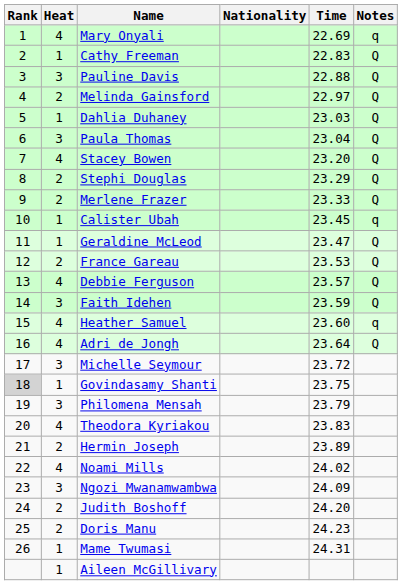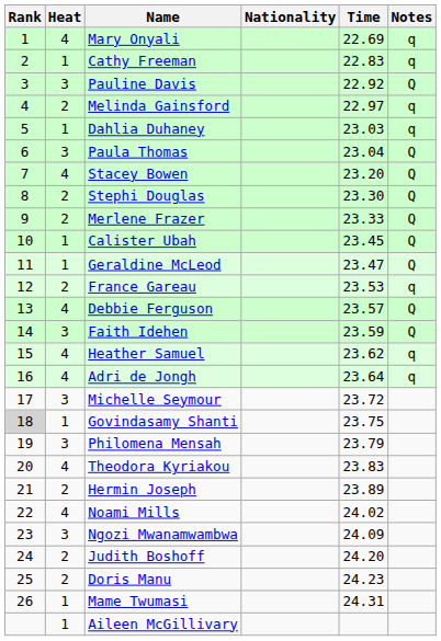 <table class="wikitable sortable" style="text-align:center">
 <tr>
 <th>Rank</th>
 <th>Heat</th>
 <th>Name</th>
 <th>Nationality</th>
 <th>Time</th>
 <th>Notes</th>
 </tr>
 <tr bgcolor=ccffcc>
 <td>1</td>
 <td>4</td>
 <td align=left><a href='#'>Mary Onyali</a></td>
 <td align=left></td>
 <td>22.69</td>
 <td>q</td>
 </tr>
 <tr bgcolor=ccffcc>
 <td>2</td>
 <td>1</td>
 <td align=left><a href='#'>Cathy Freeman</a></td>
 <td align=left></td>
 <td>22.83</td>
-<td>Q</td>
+<td>q</td>
 </tr>
 <tr bgcolor=ccffcc>
 <td>3</td>
 <td>3</td>
 <td align=left><a href='#'>Pauline Davis</a></td>
 <td align=left></td>
-<td>22.88</td>
+<td>22.92</td>
 <td>Q</td>
 </tr>
 <tr bgcolor=ccffcc>
 <td>4</td>
 <td>2</td>
 <td align=left><a href='#'>Melinda Gainsford</a></td>
 <td align=left></td>
 <td>22.97</td>
-<td>Q</td>
+<td>q</td>
 </tr>
 <tr bgcolor=ccffcc>
 <td>5</td>
 <td>1</td>
 <td align=left><a href='#'>Dahlia Duhaney</a></td>
 <td align=left></td>
 <td>23.03</td>
-<td>Q</td>
+<td>q</td>
 </tr>
 <tr bgcolor=ccffcc>
 <td>6</td>
 <td>3</td>
 <td align=left><a href='#'>Paula Thomas</a></td>
 <td align=left></td>
 <td>23.04</td>
 <td>Q</td>
 </tr>
 <tr bgcolor=ccffcc>
 <td>7</td>
 <td>4</td>
 <td align=left><a href='#'>Stacey Bowen</a></td>
 <td align=left></td>
 <td>23.20</td>
 <td>Q</td>
 </tr>
 <tr bgcolor=ccffcc>
 <td>8</td>
 <td>2</td>
 <td align=left><a href='#'>Stephi Douglas</a></td>
 <td align=left></td>
-<td>23.29</td>
+<td>23.30</td>
 <td>Q</td>
 </tr>
 <tr bgcolor=ccffcc>
 <td>9</td>
 <td>2</td>
 <td align=left><a href='#'>Merlene Frazer</a></td>
 <td align=left></td>
 <td>23.33</td>
 <td>Q</td>
 </tr>
 <tr bgcolor=ccffcc>
 <td>10</td>
 <td>1</td>
 <td align=left><a href='#'>Calister Ubah</a></td>
 <td align=left></td>
 <td>23.45</td>
-<td>q</td>
+<td>Q</td>
 </tr>
 <tr bgcolor=ddffdd>
 <td>11</td>
 <td>1</td>
 <td align=left><a href='#'>Geraldine McLeod</a></td>
 <td align=left></td>
 <td>23.47</td>
 <td>Q</td>
 </tr>
 <tr bgcolor=ddffdd>
 <td>12</td>
 <td>2</td>
 <td align=left><a href='#'>France Gareau</a></td>
 <td align=left></td>
 <td>23.53</td>
-<td>Q</td>
+<td>q</td>
 </tr>
 <tr bgcolor=ccffcc>
 <td>13</td>
 <td>4</td>
 <td align=left><a href='#'>Debbie Ferguson</a></td>
 <td align=left></td>
 <td>23.57</td>
 <td>Q</td>
 </tr>
 <tr bgcolor=ccffcc>
 <td>14</td>
 <td>3</td>
 <td align=left><a href='#'>Faith Idehen</a></td>
 <td align=left></td>
 <td>23.59</td>
 <td>Q</td>
 </tr>
 <tr bgcolor=ddffdd>
 <td>15</td>
 <td>4</td>
 <td align=left><a href='#'>Heather Samuel</a></td>
 <td align=left></td>
-<td>23.60</td>
+<td>23.62</td>
 <td>q</td>
 </tr>
 <tr bgcolor=ddffdd>
 <td>16</td>
 <td>4</td>
 <td align=left><a href='#'>Adri de Jongh</a></td>
 <td align=left></td>
 <td>23.64</td>
-<td>Q</td>
+<td>q</td>
 </tr>
 <tr>
 <td>17</td>
 <td>3</td>
 <td align=left><a href='#'>Michelle Seymour</a></td>
 <td align=left></td>
 <td>23.72</td>
 <td></td>
 </tr>
 <tr>
 <td style="background: lightgrey;">18</td>
 <td>1</td>
 <td align=left><a href='#'>Govindasamy Shanti</a></td>
 <td align=left></td>
 <td>23.75</td>
 <td></td>
 </tr>
 <tr>
 <td>19</td>
 <td>3</td>
 <td align=left><a href='#'>Philomena Mensah</a></td>
 <td align=left></td>
 <td>23.79</td>
 <td></td>
 </tr>
 <tr>
 <td>20</td>
 <td>4</td>
 <td align=left><a href='#'>Theodora Kyriakou</a></td>
 <td align=left></td>
 <td>23.83</td>
 <td></td>
 </tr>
 <tr>
 <td>21</td>
 <td>2</td>
 <td align=left><a href='#'>Hermin Joseph</a></td>
 <td align=left></td>
 <td>23.89</td>
 <td></td>
 </tr>
 <tr>
 <td>22</td>
 <td>4</td>
 <td align=left><a href='#'>Noami Mills</a></td>
 <td align=left></td>
 <td>24.02</td>
 <td></td>
 </tr>
 <tr>
 <td>23</td>
 <td>3</td>
 <td align=left><a href='#'>Ngozi Mwanamwambwa</a></td>
 <td align=left></td>
 <td>24.09</td>
 <td></td>
 </tr>
 <tr>
 <td>24</td>
 <td>2</td>
 <td align=left><a href='#'>Judith Boshoff</a></td>
 <td align=left></td>
 <td>24.20</td>
 <td></td>
 </tr>
 <tr>
 <td>25</td>
 <td>2</td>
 <td align=left><a href='#'>Doris Manu</a></td>
 <td align=left></td>
 <td>24.23</td>
 <td></td>
 </tr>
 <tr>
 <td>26</td>
 <td>1</td>
 <td align=left><a href='#'>Mame Twumasi</a></td>
 <td align=left></td>
 <td>24.31</td>
 <td></td>
 </tr>
 <tr>
 <td></td>
 <td>1</td>
 <td align=left><a href='#'>Aileen McGillivary</a></td>
 <td align=left></td>
 <td></td>
 <td></td>
 </tr>
 </table>
